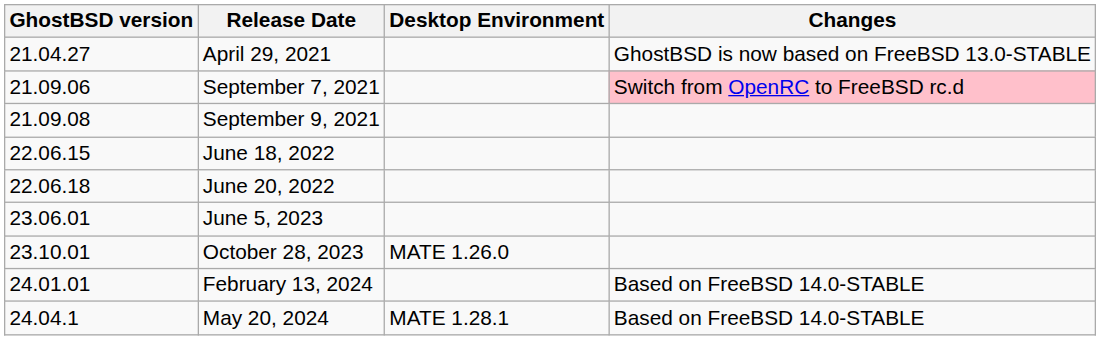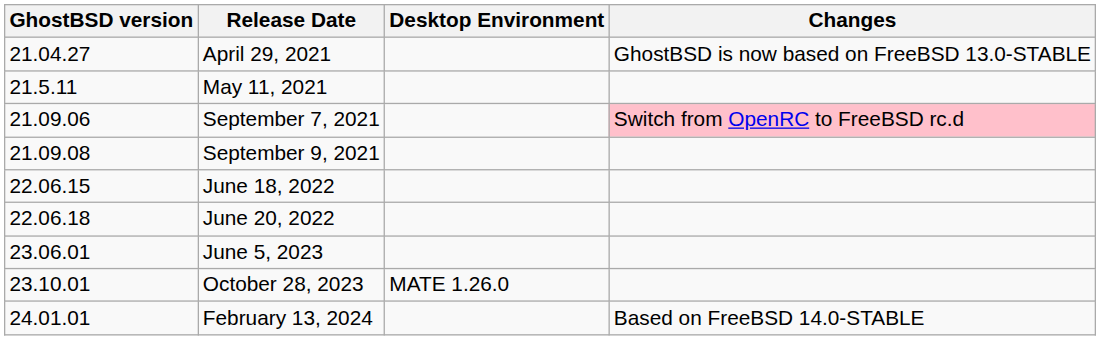 <table class="wikitable">
 <tr>
 <th>GhostBSD version</th>
 <th>Release Date</th>
 <th>Desktop Environment</th>
 <th>Changes</th>
 </tr>
 <tr>
 <td>21.04.27</td>
 <td>April 29, 2021</td>
 <td></td>
 <td>GhostBSD is now based on FreeBSD 13.0-STABLE</td>
+</tr>
+<tr>
+<td>21.5.11</td>
+<td>May 11, 2021</td>
+<td></td>
+<td></td>
 </tr>
 <tr>
 <td>21.09.06</td>
 <td>September 7, 2021</td>
 <td></td>
 <td style="background: pink;">Switch from <a href='#'>OpenRC</a> to FreeBSD rc.d</td>
 </tr>
 <tr>
 <td>21.09.08</td>
 <td>September 9, 2021</td>
 <td></td>
 </tr>
 <tr>
 <td>22.06.15</td>
 <td>June 18, 2022</td>
 <td></td>
 <td></td>
 </tr>
 <tr>
 <td>22.06.18</td>
 <td>June 20, 2022</td>
 <td></td>
 <td></td>
 </tr>
 <tr>
 <td>23.06.01</td>
 <td>June 5, 2023</td>
 <td></td>
 <td></td>
 </tr>
 <tr>
 <td>23.10.01</td>
 <td>October 28, 2023</td>
 <td>MATE 1.26.0</td>
 <td></td>
 </tr>
 <tr>
 <td>24.01.01</td>
 <td>February 13, 2024</td>
 <td></td>
 <td>Based on FreeBSD 14.0-STABLE</td>
 </tr>
-<tr>
-<td>24.04.1</td>
-<td>May 20, 2024</td>
-<td>MATE 1.28.1</td>
-<td>Based on FreeBSD 14.0-STABLE</td>
-</tr>
 </table>
